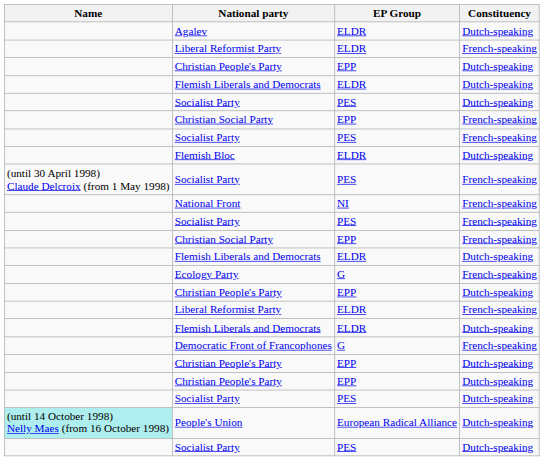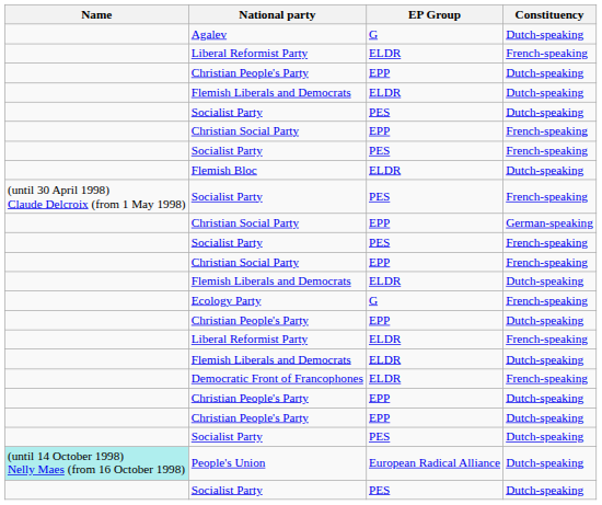 <table class="sortable wikitable">
 <tr>
 <th>Name</th>
 <th>National party</th>
 <th>EP Group</th>
 <th>Constituency</th>
 </tr>
 <tr>
 <td></td>
 <td> <a href='#'>Agalev</a></td>
-<td> <a href='#'>ELDR</a></td>
+<td> <a href='#'>G</a></td>
 <td><a href='#'>Dutch-speaking</a></td>
 </tr>
 <tr>
 <td></td>
 <td> <a href='#'>Liberal Reformist Party</a></td>
 <td> <a href='#'>ELDR</a></td>
 <td><a href='#'>French-speaking</a></td>
 </tr>
 <tr>
 <td></td>
 <td> <a href='#'>Christian People's Party</a></td>
 <td> <a href='#'>EPP</a></td>
 <td><a href='#'>Dutch-speaking</a></td>
 </tr>
 <tr>
 <td></td>
 <td> <a href='#'>Flemish Liberals and Democrats</a></td>
 <td> <a href='#'>ELDR</a></td>
 <td><a href='#'>Dutch-speaking</a></td>
 </tr>
 <tr>
 <td></td>
 <td> <a href='#'>Socialist Party</a></td>
 <td> <a href='#'>PES</a></td>
 <td><a href='#'>Dutch-speaking</a></td>
 </tr>
 <tr>
 <td></td>
 <td> <a href='#'>Christian Social Party</a></td>
 <td> <a href='#'>EPP</a></td>
 <td><a href='#'>French-speaking</a></td>
 </tr>
 <tr>
 <td></td>
 <td> <a href='#'>Socialist Party</a></td>
 <td> <a href='#'>PES</a></td>
 <td><a href='#'>French-speaking</a></td>
 </tr>
 <tr>
 <td></td>
 <td> <a href='#'>Flemish Bloc</a></td>
 <td> <a href='#'>ELDR</a></td>
 <td><a href='#'>Dutch-speaking</a></td>
 </tr>
 <tr>
 <td> (until 30 April 1998)<br><a href='#'>Claude Delcroix</a> (from 1 May 1998)</td>
 <td> <a href='#'>Socialist Party</a></td>
 <td> <a href='#'>PES</a></td>
 <td><a href='#'>French-speaking</a></td>
 </tr>
 <tr>
 <td></td>
-<td> <a href='#'>National Front</a></td>
-<td> <a href='#'>NI</a></td>
-<td><a href='#'>French-speaking</a></td>
+<td> <a href='#'>Christian Social Party</a></td>
+<td> <a href='#'>EPP</a></td>
+<td><a href='#'>German-speaking</a></td>
 </tr>
 <tr>
 <td></td>
 <td> <a href='#'>Socialist Party</a></td>
 <td> <a href='#'>PES</a></td>
 <td><a href='#'>French-speaking</a></td>
 </tr>
 <tr>
 <td></td>
 <td> <a href='#'>Christian Social Party</a></td>
 <td> <a href='#'>EPP</a></td>
 <td><a href='#'>French-speaking</a></td>
 </tr>
 <tr>
 <td></td>
 <td> <a href='#'>Flemish Liberals and Democrats</a></td>
 <td> <a href='#'>ELDR</a></td>
 <td><a href='#'>Dutch-speaking</a></td>
 </tr>
 <tr>
 <td></td>
 <td> <a href='#'>Ecology Party</a></td>
 <td> <a href='#'>G</a></td>
 <td><a href='#'>French-speaking</a></td>
 </tr>
 <tr>
 <td></td>
 <td> <a href='#'>Christian People's Party</a></td>
 <td> <a href='#'>EPP</a></td>
 <td><a href='#'>Dutch-speaking</a></td>
 </tr>
 <tr>
 <td></td>
 <td> <a href='#'>Liberal Reformist Party</a></td>
 <td> <a href='#'>ELDR</a></td>
 <td><a href='#'>French-speaking</a></td>
 </tr>
 <tr>
 <td></td>
 <td> <a href='#'>Flemish Liberals and Democrats</a></td>
 <td> <a href='#'>ELDR</a></td>
 <td><a href='#'>Dutch-speaking</a></td>
 </tr>
 <tr>
 <td></td>
 <td> <a href='#'>Democratic Front of Francophones</a></td>
-<td> <a href='#'>G</a></td>
+<td> <a href='#'>ELDR</a></td>
 <td><a href='#'>French-speaking</a></td>
 </tr>
 <tr>
 <td></td>
 <td> <a href='#'>Christian People's Party</a></td>
 <td> <a href='#'>EPP</a></td>
 <td><a href='#'>Dutch-speaking</a></td>
 </tr>
 <tr>
 <td></td>
 <td> <a href='#'>Christian People's Party</a></td>
 <td> <a href='#'>EPP</a></td>
 <td><a href='#'>Dutch-speaking</a></td>
 </tr>
 <tr>
 <td></td>
 <td> <a href='#'>Socialist Party</a></td>
 <td> <a href='#'>PES</a></td>
 <td><a href='#'>Dutch-speaking</a></td>
 </tr>
 <tr>
 <td style="background: paleturquoise;"> (until 14 October 1998)<br><a href='#'>Nelly Maes</a> (from 16 October 1998)</td>
 <td> <a href='#'>People's Union</a></td>
 <td> <a href='#'>European Radical Alliance</a></td>
 <td><a href='#'>Dutch-speaking</a></td>
 </tr>
 <tr>
 <td></td>
 <td> <a href='#'>Socialist Party</a></td>
 <td> <a href='#'>PES</a></td>
 <td><a href='#'>Dutch-speaking</a></td>
 </tr>
 </table>
